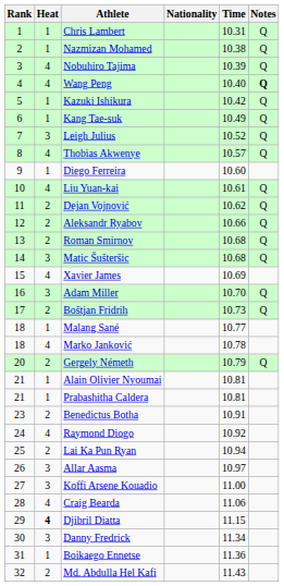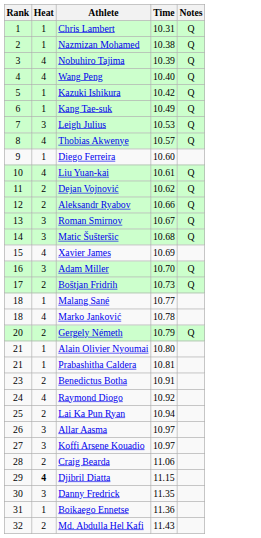 <table class="wikitable sortable" style="text-align:center;font-size:95%">
 <tr>
 <th>Rank</th>
 <th>Heat</th>
 <th>Athlete</th>
-<th>Nationality</th>
 <th>Time</th>
 <th>Notes</th>
 </tr>
 <tr bgcolor=ccffcc>
 <td>1</td>
 <td>1</td>
 <td align="left"><a href='#'>Chris Lambert</a></td>
-<td align=left></td>
 <td>10.31</td>
 <td>Q</td>
 </tr>
 <tr bgcolor=ccffcc>
 <td>2</td>
 <td>1</td>
 <td align="left"><a href='#'>Nazmizan Mohamed</a></td>
-<td align=left></td>
 <td>10.38</td>
 <td>Q</td>
 </tr>
 <tr bgcolor=ccffcc>
 <td>3</td>
 <td>4</td>
 <td align="left"><a href='#'>Nobuhiro Tajima</a></td>
-<td align=left></td>
 <td>10.39</td>
 <td>Q</td>
 </tr>
 <tr bgcolor=ccffcc>
 <td>4</td>
 <td>4</td>
 <td align="left"><a href='#'>Wang Peng</a></td>
-<td align=left></td>
 <td>10.40</td>
-<td><strong>Q</strong></td>
+<td>Q</td>
 </tr>
 <tr bgcolor=ccffcc>
 <td>5</td>
 <td>1</td>
 <td align="left"><a href='#'>Kazuki Ishikura</a></td>
-<td align=left></td>
 <td>10.42</td>
 <td>Q</td>
 </tr>
 <tr bgcolor=ccffcc>
 <td>6</td>
 <td>1</td>
 <td align="left"><a href='#'>Kang Tae-suk</a></td>
-<td align=left></td>
 <td>10.49</td>
 <td>Q</td>
 </tr>
 <tr bgcolor=ccffcc>
 <td>7</td>
 <td>3</td>
 <td align="left"><a href='#'>Leigh Julius</a></td>
-<td align=left></td>
-<td>10.52</td>
+<td>10.53</td>
 <td>Q</td>
 </tr>
 <tr bgcolor=ccffcc>
 <td>8</td>
 <td>4</td>
 <td align="left"><a href='#'>Thobias Akwenye</a></td>
-<td align=left></td>
 <td>10.57</td>
 <td>Q</td>
 </tr>
 <tr>
 <td>9</td>
 <td>1</td>
 <td align="left"><a href='#'>Diego Ferreira</a></td>
-<td align=left></td>
 <td>10.60</td>
 <td></td>
 </tr>
 <tr bgcolor=ccffcc>
 <td>10</td>
 <td>4</td>
 <td align="left"><a href='#'>Liu Yuan-kai</a></td>
-<td align=left></td>
 <td>10.61</td>
 <td>Q</td>
 </tr>
 <tr bgcolor=ccffcc>
 <td>11</td>
 <td>2</td>
 <td align="left"><a href='#'>Dejan Vojnović</a></td>
-<td align=left></td>
 <td>10.62</td>
 <td>Q</td>
 </tr>
 <tr bgcolor=ccffcc>
 <td>12</td>
 <td>2</td>
 <td align="left"><a href='#'>Aleksandr Ryabov</a></td>
-<td align=left></td>
 <td>10.66</td>
 <td>Q</td>
 </tr>
 <tr bgcolor=ccffcc>
 <td>13</td>
-<td>2</td>
+<td>3</td>
 <td align="left"><a href='#'>Roman Smirnov</a></td>
-<td align=left></td>
-<td>10.68</td>
+<td>10.67</td>
 <td>Q</td>
 </tr>
 <tr bgcolor=ccffcc>
 <td>14</td>
 <td>3</td>
 <td align="left"><a href='#'>Matic Šušteršic</a></td>
-<td align=left></td>
 <td>10.68</td>
 <td>Q</td>
 </tr>
 <tr>
 <td>15</td>
 <td>4</td>
 <td align="left"><a href='#'>Xavier James</a></td>
-<td align=left></td>
 <td>10.69</td>
 <td></td>
 </tr>
 <tr bgcolor=ccffcc>
 <td>16</td>
 <td>3</td>
 <td align="left"><a href='#'>Adam Miller</a></td>
-<td align=left></td>
 <td>10.70</td>
 <td>Q</td>
 </tr>
 <tr bgcolor=ccffcc>
 <td>17</td>
 <td>2</td>
 <td align="left"><a href='#'>Boštjan Fridrih</a></td>
-<td align=left></td>
 <td>10.73</td>
 <td>Q</td>
 </tr>
 <tr>
 <td>18</td>
 <td>1</td>
 <td align="left"><a href='#'>Malang Sané</a></td>
-<td align=left></td>
 <td>10.77</td>
 <td></td>
 </tr>
 <tr>
 <td>18</td>
 <td>4</td>
 <td align="left"><a href='#'>Marko Janković</a></td>
-<td align=left></td>
 <td>10.78</td>
 <td></td>
 </tr>
 <tr bgcolor=ccffcc>
 <td>20</td>
 <td>2</td>
 <td align="left"><a href='#'>Gergely Németh</a></td>
-<td align=left></td>
 <td>10.79</td>
 <td>Q</td>
 </tr>
 <tr>
 <td>21</td>
 <td>1</td>
 <td align="left"><a href='#'>Alain Olivier Nyoumai</a></td>
-<td align=left></td>
-<td>10.81</td>
+<td>10.80</td>
 <td></td>
 </tr>
 <tr>
 <td>21</td>
 <td>1</td>
 <td align="left"><a href='#'>Prabashitha Caldera</a></td>
-<td align=left></td>
 <td>10.81</td>
 <td></td>
 </tr>
 <tr>
 <td>23</td>
 <td>2</td>
 <td align="left"><a href='#'>Benedictus Botha</a></td>
-<td align=left></td>
 <td>10.91</td>
 <td></td>
 </tr>
 <tr>
 <td>24</td>
 <td>4</td>
 <td align="left"><a href='#'>Raymond Diogo</a></td>
-<td align=left></td>
 <td>10.92</td>
 <td></td>
 </tr>
 <tr>
 <td>25</td>
 <td>2</td>
 <td align="left"><a href='#'>Lai Ka Pun Ryan</a></td>
-<td align=left></td>
 <td>10.94</td>
 <td></td>
 </tr>
 <tr>
 <td>26</td>
 <td>3</td>
 <td align="left"><a href='#'>Allar Aasma</a></td>
-<td align=left></td>
 <td>10.97</td>
 <td></td>
 </tr>
 <tr>
 <td>27</td>
 <td>3</td>
 <td align="left"><a href='#'>Koffi Arsene Kouadio</a></td>
-<td align=left></td>
-<td>11.00</td>
+<td>10.97</td>
 <td></td>
 </tr>
 <tr>
 <td>28</td>
-<td>4</td>
+<td>2</td>
 <td align="left"><a href='#'>Craig Bearda</a></td>
-<td align=left></td>
 <td>11.06</td>
 <td></td>
 </tr>
 <tr>
 <td>29</td>
 <td><strong>4</strong></td>
 <td align="left"><a href='#'>Djibril Diatta</a></td>
-<td align=left></td>
 <td>11.15</td>
 <td></td>
 </tr>
 <tr>
 <td>30</td>
 <td>3</td>
 <td align="left"><a href='#'>Danny Fredrick</a></td>
-<td align=left></td>
-<td>11.34</td>
+<td>11.35</td>
 <td></td>
 </tr>
 <tr>
 <td>31</td>
 <td>1</td>
 <td align="left"><a href='#'>Boikaego Ennetse</a></td>
-<td align=left></td>
 <td>11.36</td>
 <td></td>
 </tr>
 <tr>
 <td>32</td>
 <td>2</td>
 <td align="left"><a href='#'>Md. Abdulla Hel Kafi</a></td>
-<td align=left></td>
 <td>11.43</td>
 <td></td>
 </tr>
 </table>
